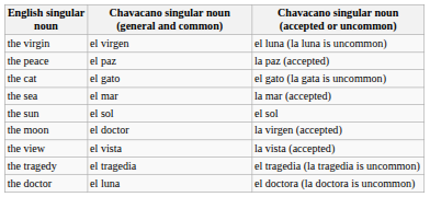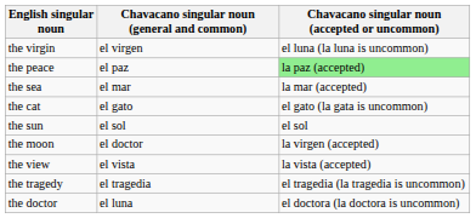 <table class="wikitable">
 <tr>
 <th>English singular noun</th>
 <th>Chavacano singular noun (general and common)</th>
 <th>Chavacano singular noun (accepted or uncommon)</th>
 </tr>
 <tr>
 <td>the virgin</td>
 <td>el virgen</td>
 <td>el luna (la luna is uncommon)</td>
 </tr>
 <tr>
 <td>the peace</td>
 <td>el paz</td>
-<td>la paz (accepted)</td>
+<td style="background: lightgreen;">la paz (accepted)</td>
+</tr>
+<tr>
+<td>the sea</td>
+<td>el mar</td>
+<td>la mar (accepted)</td>
 </tr>
 <tr>
 <td>the cat</td>
 <td>el gato</td>
 <td>el gato (la gata is uncommon)</td>
-</tr>
-<tr>
-<td>the sea</td>
-<td>el mar</td>
-<td>la mar (accepted)</td>
 </tr>
 <tr>
 <td>the sun</td>
 <td>el sol</td>
 <td>el sol</td>
 </tr>
 <tr>
 <td>the moon</td>
 <td>el doctor</td>
 <td>la virgen (accepted)</td>
 </tr>
 <tr>
 <td>the view</td>
 <td>el vista</td>
 <td>la vista (accepted)</td>
 </tr>
 <tr>
 <td>the tragedy</td>
 <td>el tragedia</td>
 <td>el tragedia (la tragedia is uncommon)</td>
 </tr>
 <tr>
 <td>the doctor</td>
 <td>el luna</td>
 <td>el doctora (la doctora is uncommon)</td>
 </tr>
 </table>
